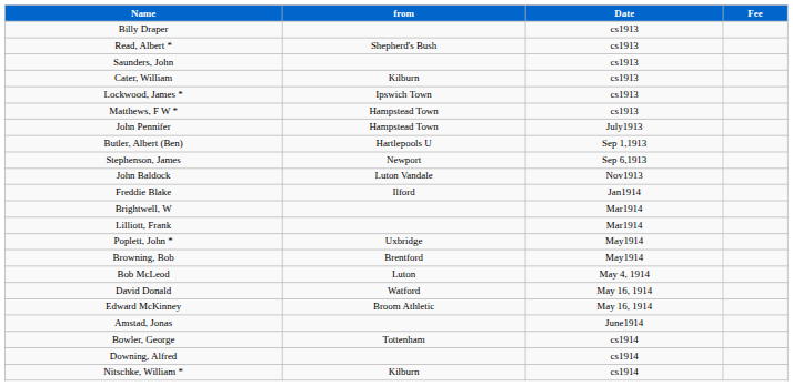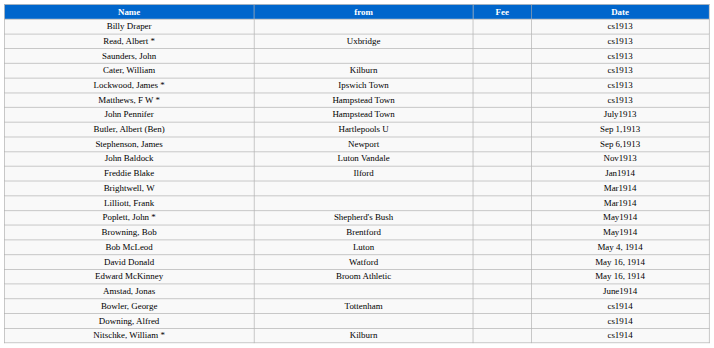 <table class="wikitable" style="text-align:center; font-size:90%; width:90%;">
 <tr>
 <th style="background:#0066CC; color:#FFFFFF; text-align:center;"><strong>Name</strong></th>
 <th style="background:#0066CC; color:#FFFFFF; text-align:center;">from</th>
+<th style="background:#0066CC; color:#FFFFFF; text-align:center;">Fee</th>
 <th style="background:#0066CC; color:#FFFFFF; text-align:center;">Date</th>
-<th style="background:#0066CC; color:#FFFFFF; text-align:center;">Fee</th>
 </tr>
 <tr>
 <td>Billy Draper</td>
 <td></td>
+<td></td>
 <td>cs1913</td>
-<td></td>
 </tr>
 <tr>
 <td>Read, Albert *</td>
-<td>Shepherd's Bush</td>
+<td>Uxbridge</td>
+<td></td>
 <td>cs1913</td>
-<td></td>
 </tr>
 <tr>
 <td>Saunders, John</td>
 <td></td>
+<td></td>
 <td>cs1913</td>
-<td></td>
 </tr>
 <tr>
 <td>Cater, William</td>
 <td>Kilburn</td>
+<td></td>
 <td>cs1913</td>
-<td></td>
 </tr>
 <tr>
 <td>Lockwood, James *</td>
 <td>Ipswich Town</td>
+<td></td>
 <td>cs1913</td>
-<td></td>
 </tr>
 <tr>
 <td>Matthews, F W *</td>
 <td>Hampstead Town</td>
+<td></td>
 <td>cs1913</td>
-<td></td>
 </tr>
 <tr>
 <td>John Pennifer</td>
 <td>Hampstead Town</td>
+<td></td>
 <td>July1913</td>
-<td></td>
 </tr>
 <tr>
 <td>Butler, Albert (Ben)</td>
 <td>Hartlepools U</td>
+<td></td>
 <td>Sep 1,1913</td>
-<td></td>
 </tr>
 <tr>
 <td>Stephenson, James</td>
 <td>Newport</td>
+<td></td>
 <td>Sep 6,1913</td>
-<td></td>
 </tr>
 <tr>
 <td>John Baldock</td>
 <td>Luton Vandale</td>
+<td></td>
 <td>Nov1913</td>
-<td></td>
 </tr>
 <tr>
 <td>Freddie Blake</td>
 <td>Ilford</td>
+<td></td>
 <td>Jan1914</td>
-<td></td>
 </tr>
 <tr>
 <td>Brightwell, W</td>
 <td></td>
+<td></td>
 <td>Mar1914</td>
-<td></td>
 </tr>
 <tr>
 <td>Lilliott, Frank</td>
 <td></td>
+<td></td>
 <td>Mar1914</td>
-<td></td>
 </tr>
 <tr>
 <td>Poplett, John *</td>
-<td>Uxbridge</td>
+<td>Shepherd's Bush</td>
+<td></td>
 <td>May1914</td>
-<td></td>
 </tr>
 <tr>
 <td>Browning, Bob</td>
 <td>Brentford</td>
+<td></td>
 <td>May1914</td>
-<td></td>
 </tr>
 <tr>
 <td>Bob McLeod</td>
 <td>Luton</td>
+<td></td>
 <td>May 4, 1914</td>
-<td></td>
 </tr>
 <tr>
 <td>David Donald</td>
 <td>Watford</td>
+<td></td>
 <td>May 16, 1914</td>
-<td></td>
 </tr>
 <tr>
 <td>Edward McKinney</td>
 <td>Broom Athletic</td>
+<td></td>
 <td>May 16, 1914</td>
-<td></td>
 </tr>
 <tr>
 <td>Amstad, Jonas</td>
 <td></td>
+<td></td>
 <td>June1914</td>
-<td></td>
 </tr>
 <tr>
 <td>Bowler, George</td>
 <td>Tottenham</td>
+<td></td>
 <td>cs1914</td>
-<td></td>
 </tr>
 <tr>
 <td>Downing, Alfred</td>
 <td></td>
+<td></td>
 <td>cs1914</td>
-<td></td>
 </tr>
 <tr>
 <td>Nitschke, William *</td>
 <td>Kilburn</td>
+<td></td>
 <td>cs1914</td>
-<td></td>
 </tr>
 </table>
